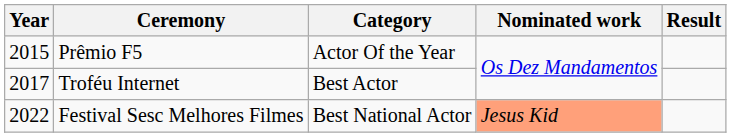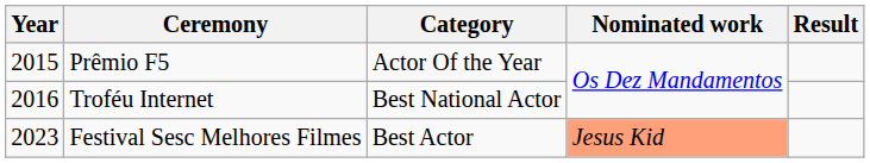 <table class="wikitable">
 <tr>
 <th>Year</th>
 <th>Ceremony</th>
 <th>Category</th>
 <th>Nominated work</th>
 <th>Result</th>
 </tr>
 <tr>
 <td>2015</td>
 <td>Prêmio F5</td>
 <td>Actor Of the Year</td>
 <td rowspan="2"><em><a href='#'>Os Dez Mandamentos</a></em></td>
 <td></td>
 </tr>
 <tr>
-<td>2017</td>
+<td>2016</td>
 <td>Troféu Internet</td>
-<td>Best Actor</td>
+<td>Best National Actor</td>
 <td></td>
 </tr>
 <tr>
-<td>2022</td>
+<td>2023</td>
 <td>Festival Sesc Melhores Filmes</td>
-<td>Best National Actor</td>
+<td>Best Actor</td>
 <td style="background: lightsalmon;"><em>Jesus Kid</em></td>
 <td></td>
 </tr>
 </table>
